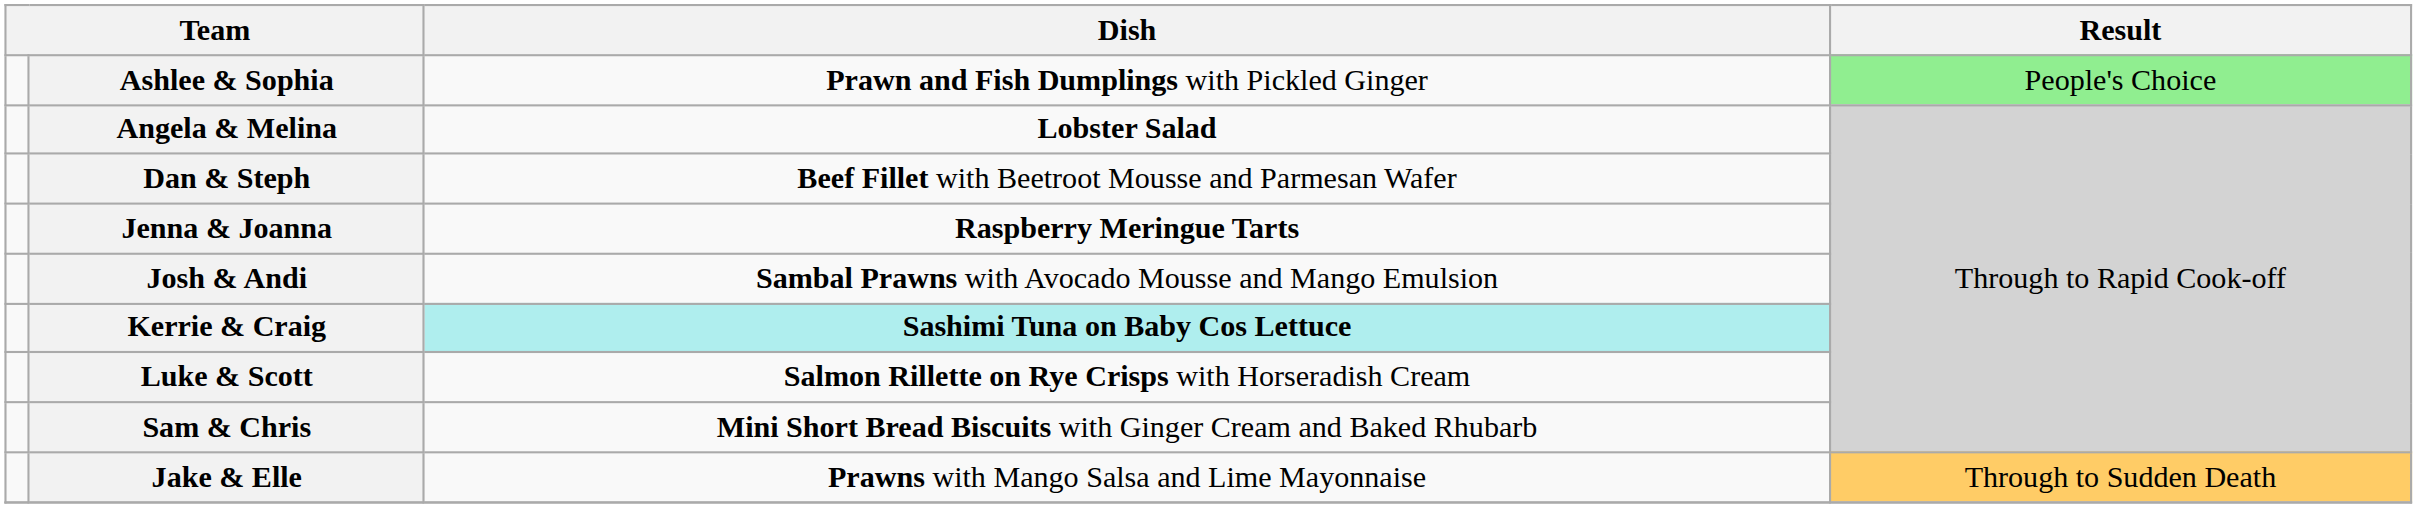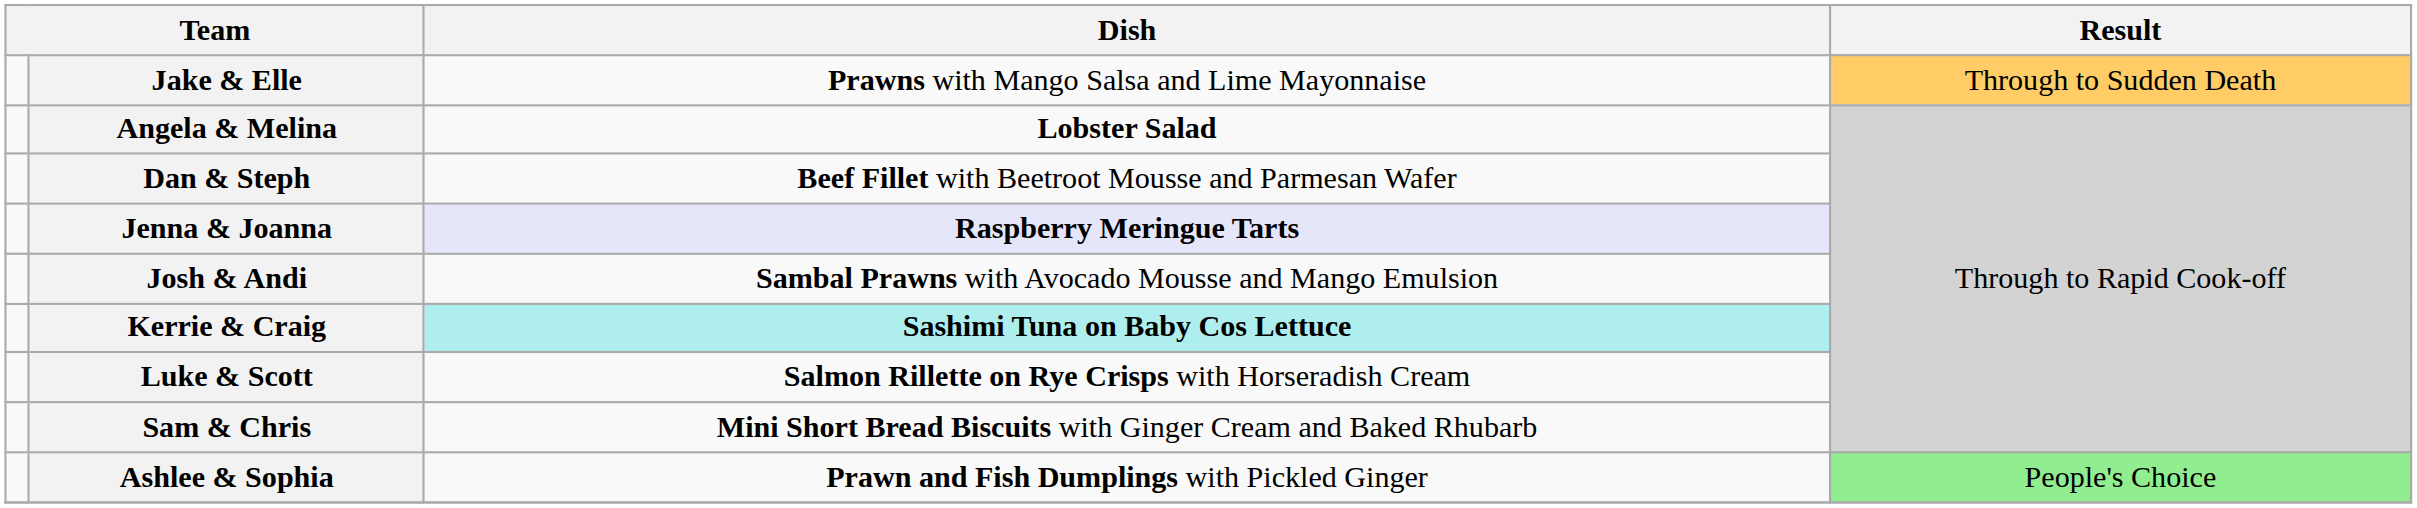 <table class="wikitable plainrowheaders" style="margin:1em auto; text-align:center; font-size:90%; width:80em;">
 <tr>
 <th colspan="2">Team</th>
 <th>Dish</th>
 <th>Result</th>
 </tr>
 <tr>
 <td></td>
-<th>Ashlee & Sophia</th>
-<td><strong>Prawn and Fish Dumplings</strong> with Pickled Ginger</td>
-<td style="background:lightgreen;">People's Choice</td>
+<th>Jake & Elle</th>
+<td><strong>Prawns</strong> with Mango Salsa and Lime Mayonnaise</td>
+<td style="background:#FFCC66;">Through to Sudden Death</td>
 </tr>
 <tr>
 <td></td>
 <th>Angela & Melina</th>
 <td><strong>Lobster Salad</strong></td>
 <td rowspan="7" bgcolor=lightgray>Through to Rapid Cook-off</td>
 </tr>
 <tr>
 <td></td>
 <th>Dan & Steph</th>
 <td><strong>Beef Fillet</strong> with Beetroot Mousse and Parmesan Wafer</td>
 </tr>
 <tr>
 <td></td>
 <th>Jenna & Joanna</th>
-<td><strong>Raspberry Meringue Tarts</strong></td>
+<td style="background: lavender;"><strong>Raspberry Meringue Tarts</strong></td>
 </tr>
 <tr>
 <td></td>
 <th>Josh & Andi</th>
 <td><strong>Sambal Prawns</strong> with Avocado Mousse and Mango Emulsion</td>
 </tr>
 <tr>
 <td></td>
 <th>Kerrie & Craig</th>
 <td style="background: paleturquoise;"><strong>Sashimi Tuna on Baby Cos Lettuce</strong></td>
 </tr>
 <tr>
 <td></td>
 <th>Luke & Scott</th>
 <td><strong>Salmon Rillette on Rye Crisps</strong> with Horseradish Cream</td>
 </tr>
 <tr>
 <td></td>
 <th>Sam & Chris</th>
 <td><strong>Mini Short Bread Biscuits</strong> with Ginger Cream and Baked Rhubarb</td>
 </tr>
 <tr>
 <td></td>
-<th>Jake & Elle</th>
-<td><strong>Prawns</strong> with Mango Salsa and Lime Mayonnaise</td>
-<td style="background:#FFCC66;">Through to Sudden Death</td>
+<th>Ashlee & Sophia</th>
+<td><strong>Prawn and Fish Dumplings</strong> with Pickled Ginger</td>
+<td style="background:lightgreen;">People's Choice</td>
 </tr>
 <tr>
 </tr>
 </table>
